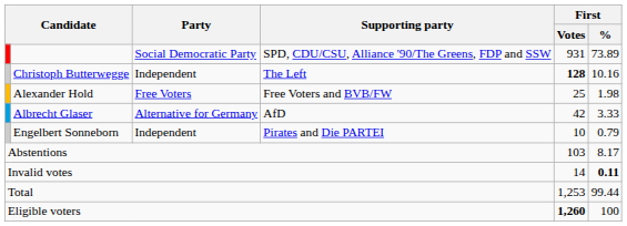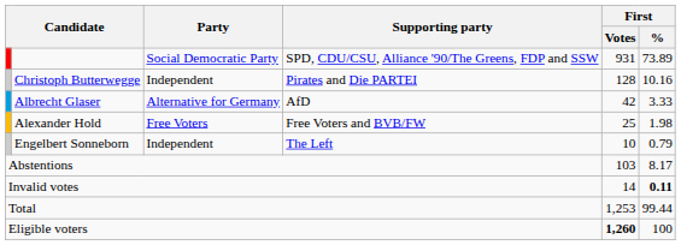 <table class=wikitable style=text-align:right>
 <tr>
 <th colspan=2 rowspan=2>Candidate</th>
 <th rowspan=2>Party</th>
 <th rowspan=2>Supporting party</th>
 <th colspan=2>First</th>
 </tr>
 <tr>
 <th>Votes</th>
 <th>%</th>
 </tr>
 <tr>
 <td bgcolor="#FF0000"></td>
 <td align=left></td>
 <td align=left><a href='#'>Social Democratic Party</a></td>
 <td align=left>SPD, <a href='#'>CDU/CSU</a>, <a href='#'>Alliance '90/The Greens</a>, <a href='#'>FDP</a> and <a href='#'>SSW</a></td>
 <td>931</td>
 <td>73.89</td>
 </tr>
 <tr>
 <td bgcolor="#CCCCCC"></td>
 <td align=left><a href='#'>Christoph Butterwegge</a></td>
 <td align=left>Independent</td>
-<td align=left><a href='#'>The Left</a></td>
-<td><strong>128</strong></td>
+<td align=left><a href='#'>Pirates</a> and <a href='#'>Die PARTEI</a></td>
+<td>128</td>
 <td>10.16</td>
+</tr>
+<tr>
+<td bgcolor="#009EE0"></td>
+<td align=left><a href='#'>Albrecht Glaser</a></td>
+<td align=left><a href='#'>Alternative for Germany</a></td>
+<td align=left>AfD</td>
+<td>42</td>
+<td>3.33</td>
 </tr>
 <tr>
 <td bgcolor="#FFBB00"></td>
 <td align=left>Alexander Hold</td>
 <td align=left><a href='#'>Free Voters</a></td>
 <td align=left>Free Voters and <a href='#'>BVB/FW</a></td>
 <td>25</td>
 <td>1.98</td>
 </tr>
 <tr>
-<td bgcolor="#009EE0"></td>
-<td align=left><a href='#'>Albrecht Glaser</a></td>
-<td align=left><a href='#'>Alternative for Germany</a></td>
-<td align=left>AfD</td>
-<td>42</td>
-<td>3.33</td>
-</tr>
-<tr>
 <td bgcolor="#CCCCCC"></td>
 <td align=left>Engelbert Sonneborn</td>
 <td align=left>Independent</td>
-<td align=left><a href='#'>Pirates</a> and <a href='#'>Die PARTEI</a></td>
+<td align=left><a href='#'>The Left</a></td>
 <td>10</td>
 <td>0.79</td>
 </tr>
 <tr>
 <td colspan=4 align=left>Abstentions</td>
 <td>103</td>
 <td>8.17</td>
 </tr>
 <tr>
 <td colspan=4 align=left>Invalid votes</td>
 <td>14</td>
 <td><strong>0.11</strong></td>
 </tr>
 <tr>
 <td colspan=4 align=left>Total</td>
 <td>1,253</td>
 <td>99.44</td>
 </tr>
 <tr>
 <td colspan=4 align=left>Eligible voters</td>
 <td><strong>1,260</strong></td>
 <td>100</td>
 </tr>
 </table>
